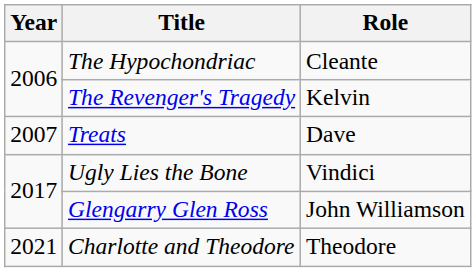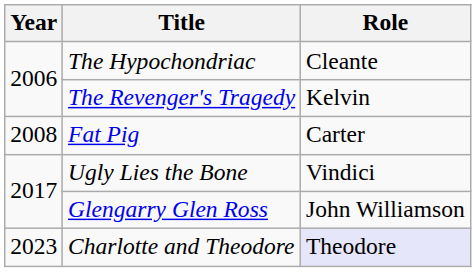 <table class="wikitable sortable">
 <tr>
 <th>Year</th>
 <th>Title</th>
 <th>Role</th>
 </tr>
 <tr>
 <td rowspan="2">2006</td>
 <td><em>The Hypochondriac</em></td>
 <td>Cleante</td>
 </tr>
 <tr>
 <td><em><a href='#'>The Revenger's Tragedy</a></em></td>
 <td>Kelvin</td>
 </tr>
 <tr>
-<td>2007</td>
-<td><em><a href='#'>Treats</a></em></td>
-<td>Dave</td>
+<td>2008</td>
+<td><em><a href='#'>Fat Pig</a></em></td>
+<td>Carter</td>
 </tr>
 <tr>
 <td rowspan="2">2017</td>
 <td><em>Ugly Lies the Bone</em></td>
 <td>Vindici</td>
 </tr>
 <tr>
 <td><em><a href='#'>Glengarry Glen Ross</a></em></td>
 <td>John Williamson</td>
 </tr>
 <tr>
-<td>2021</td>
+<td>2023</td>
 <td><em>Charlotte and Theodore</em></td>
-<td>Theodore</td>
+<td style="background: lavender;">Theodore</td>
 </tr>
 </table>
